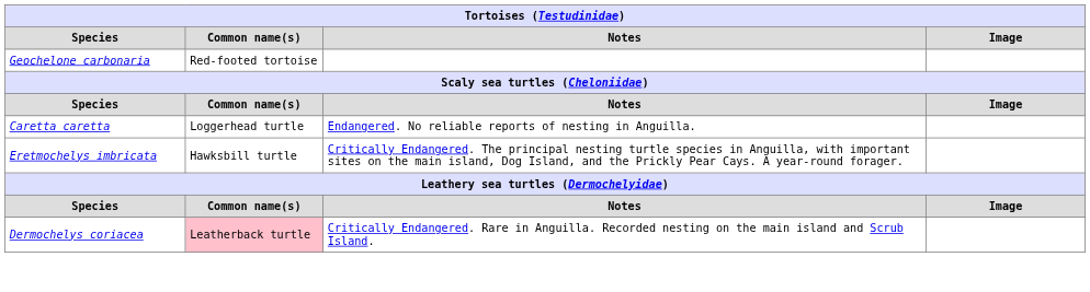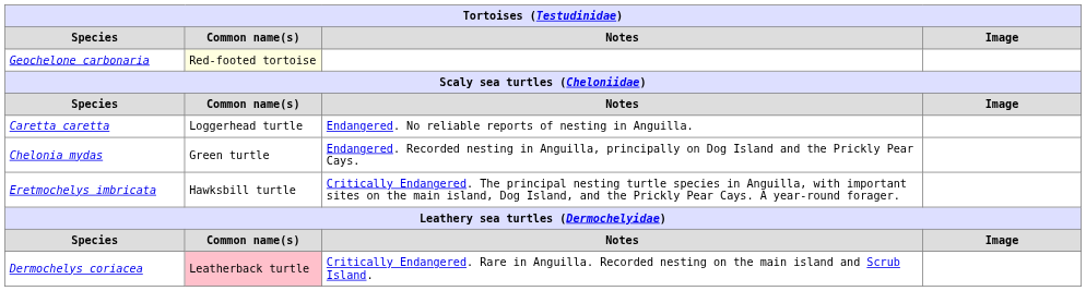 <table border=1 style="border-collapse:collapse;" cellpadding=5 width=100%>
 <tr>
 <th colspan=4 bgcolor=#DDDFFF>Tortoises (<em><a href='#'>Testudinidae</a></em>)</th>
 </tr>
 <tr bgcolor=#DDDDDD align=center>
 <th width=200px>Species</th>
 <th width=150px>Common name(s)</th>
 <th>Notes</th>
 <th width=175px>Image</th>
 </tr>
 <tr>
 <td><em><a href='#'>Geochelone carbonaria</a></em></td>
-<td>Red-footed tortoise</td>
+<td style="background: lightyellow;">Red-footed tortoise</td>
 <td></td>
 <td></td>
 </tr>
 <tr>
 <th colspan=4 bgcolor=#DDDFFF>Scaly sea turtles (<em><a href='#'>Cheloniidae</a></em>)</th>
 </tr>
 <tr bgcolor=#DDDDDD align=center>
 <th width=200px>Species</th>
 <th width=150px>Common name(s)</th>
 <th>Notes</th>
 <th width=175px>Image</th>
 </tr>
 <tr>
 <td><em><a href='#'>Caretta caretta</a></em></td>
 <td>Loggerhead turtle</td>
 <td><a href='#'>Endangered</a>.  No reliable reports of nesting in Anguilla.</td>
+<td></td>
+</tr>
+<tr>
+<td><em><a href='#'>Chelonia mydas</a></em></td>
+<td>Green turtle</td>
+<td><a href='#'>Endangered</a>.  Recorded nesting in Anguilla, principally on Dog Island and the Prickly Pear Cays.</td>
 <td></td>
 </tr>
 <tr>
 <td><em><a href='#'>Eretmochelys imbricata</a></em></td>
 <td>Hawksbill turtle</td>
 <td><a href='#'>Critically Endangered</a>.  The principal nesting turtle species in Anguilla, with important sites on the main island, Dog Island, and the Prickly Pear Cays.  A year-round forager.</td>
 <td></td>
 </tr>
 <tr>
 <th colspan=4 bgcolor=#DDDFFF>Leathery sea turtles (<em><a href='#'>Dermochelyidae</a></em>)</th>
 </tr>
 <tr bgcolor=#DDDDDD align=center>
 <th width=200px>Species</th>
 <th width=150px>Common name(s)</th>
 <th>Notes</th>
 <th width=175px>Image</th>
 </tr>
 <tr>
 <td><em><a href='#'>Dermochelys coriacea</a></em></td>
 <td style="background: pink;">Leatherback turtle</td>
 <td><a href='#'>Critically Endangered</a>.  Rare in Anguilla.  Recorded nesting on the main island and <a href='#'>Scrub Island</a>.</td>
 <td></td>
 </tr>
 </table>
